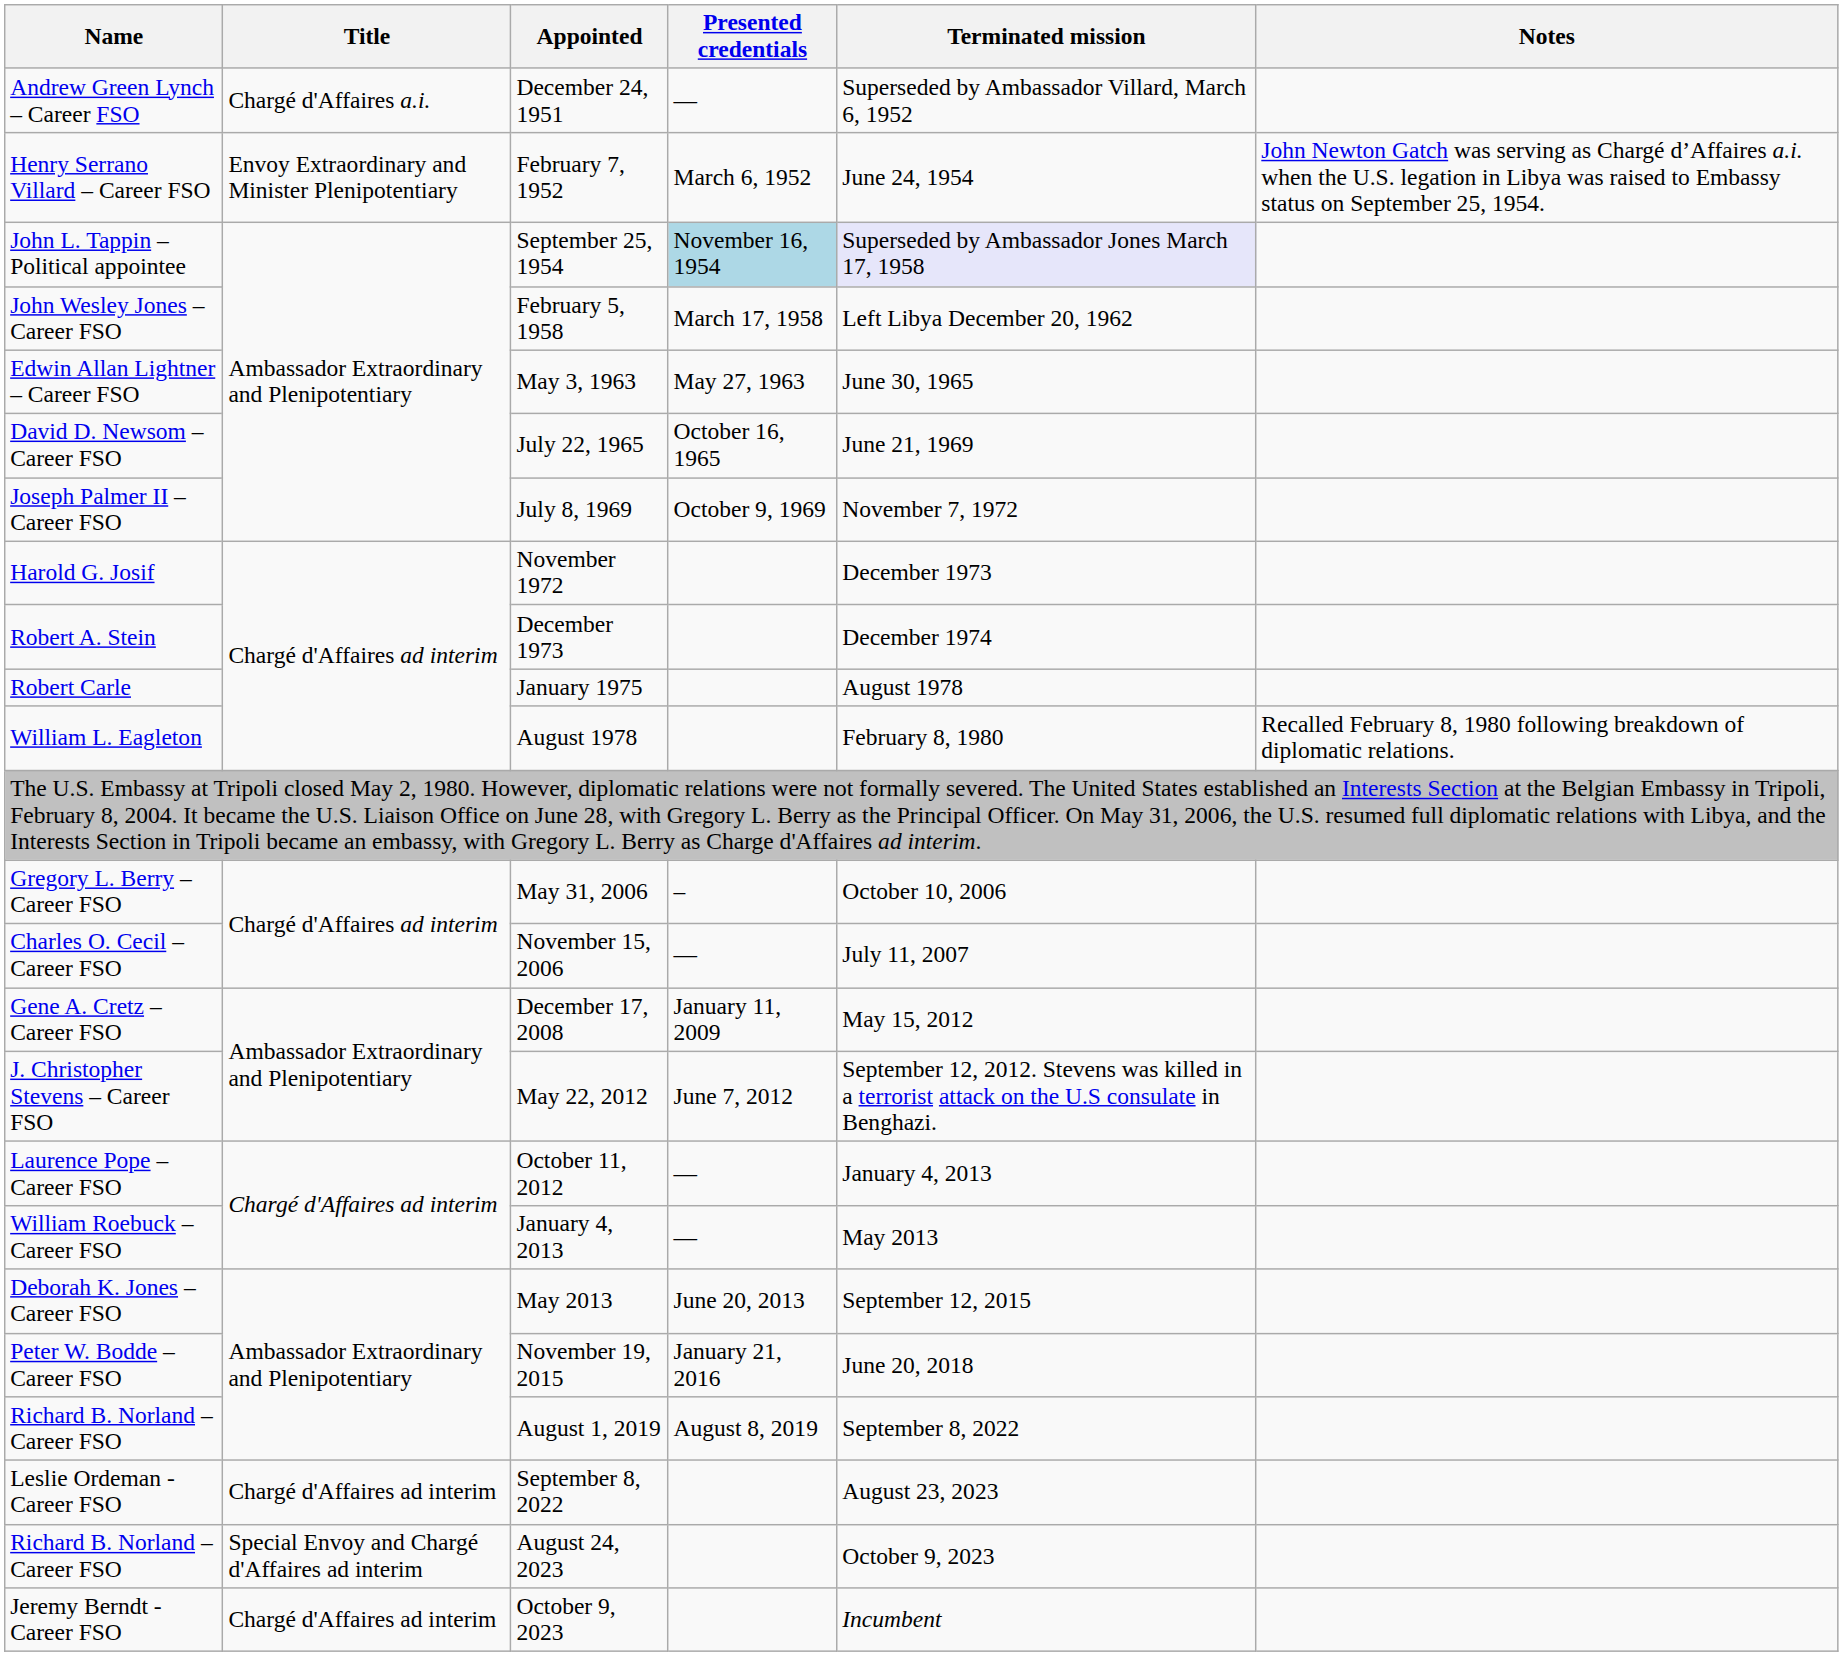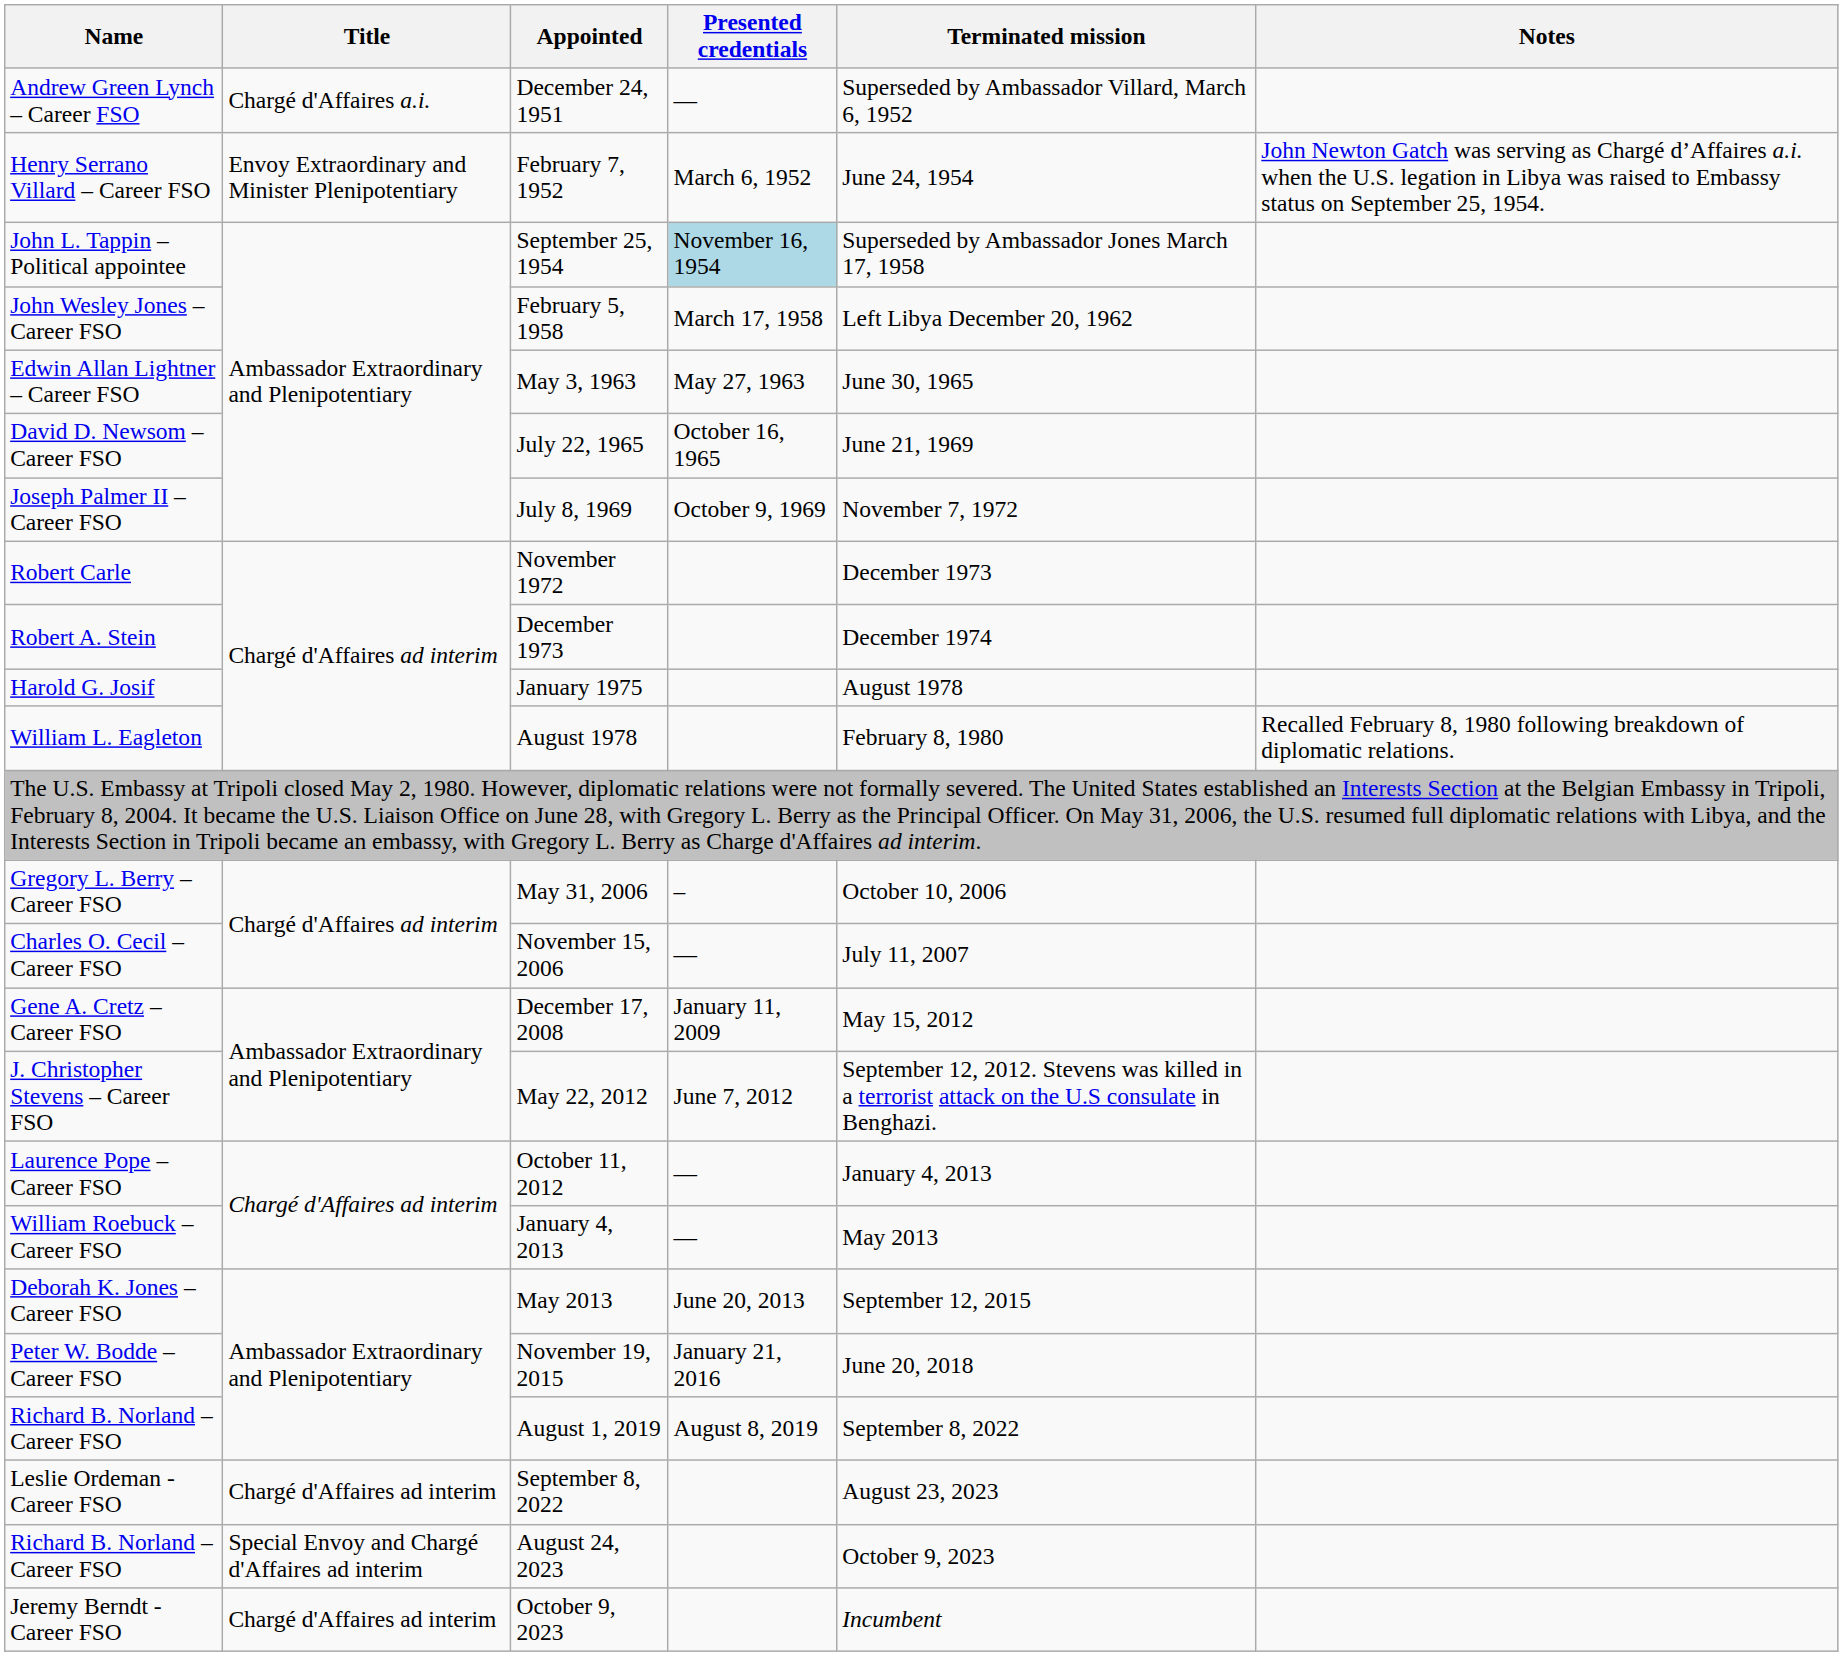 <table class="wikitable">
 <tr>
 <th>Name</th>
 <th>Title</th>
 <th>Appointed</th>
 <th><a href='#'>Presented credentials</a></th>
 <th>Terminated mission</th>
 <th>Notes</th>
 </tr>
 <tr>
 <td><a href='#'>Andrew Green Lynch</a> – Career <a href='#'>FSO</a></td>
 <td>Chargé d'Affaires <em>a.i.</em></td>
 <td>December 24, 1951</td>
 <td>— </td>
 <td>Superseded by Ambassador Villard, March 6, 1952</td>
 <td></td>
 </tr>
 <tr>
 <td><a href='#'>Henry Serrano Villard</a> – Career FSO</td>
 <td>Envoy Extraordinary and Minister Plenipotentiary</td>
 <td>February 7, 1952</td>
 <td>March 6, 1952</td>
 <td>June 24, 1954</td>
 <td><a href='#'>John Newton Gatch</a> was serving as Chargé d’Affaires <em>a.i.</em> when the U.S. legation in Libya was raised to Embassy status on September 25, 1954.</td>
 </tr>
 <tr>
 <td><a href='#'>John L. Tappin</a> – Political appointee</td>
 <td rowspan="5">Ambassador Extraordinary and Plenipotentiary</td>
 <td>September 25, 1954</td>
 <td style="background: lightblue;">November 16, 1954</td>
-<td style="background: lavender;">Superseded by Ambassador Jones March 17, 1958</td>
+<td>Superseded by Ambassador Jones March 17, 1958</td>
 <td></td>
 </tr>
 <tr>
 <td><a href='#'>John Wesley Jones</a> – Career FSO</td>
 <td>February 5, 1958</td>
 <td>March 17, 1958</td>
 <td>Left Libya December 20, 1962</td>
 <td></td>
 </tr>
 <tr>
 <td><a href='#'>Edwin Allan Lightner</a> – Career FSO</td>
 <td>May 3, 1963</td>
 <td>May 27, 1963</td>
 <td>June 30, 1965</td>
 <td></td>
 </tr>
 <tr>
 <td><a href='#'>David D. Newsom</a> – Career FSO</td>
 <td>July 22, 1965</td>
 <td>October 16, 1965</td>
 <td>June 21, 1969</td>
 <td></td>
 </tr>
 <tr>
 <td><a href='#'>Joseph Palmer II</a> – Career FSO</td>
 <td>July 8, 1969</td>
 <td>October 9, 1969</td>
 <td>November 7, 1972</td>
 <td></td>
 </tr>
 <tr>
-<td><a href='#'>Harold G. Josif</a></td>
+<td><a href='#'>Robert Carle</a></td>
 <td rowspan="4">Chargé d'Affaires <em>ad interim</em></td>
 <td>November 1972</td>
 <td></td>
 <td>December 1973</td>
 <td></td>
 </tr>
 <tr>
 <td><a href='#'>Robert A. Stein</a></td>
 <td>December 1973</td>
 <td></td>
 <td>December 1974</td>
 <td></td>
 </tr>
 <tr>
-<td><a href='#'>Robert Carle</a></td>
+<td><a href='#'>Harold G. Josif</a></td>
 <td>January 1975</td>
 <td></td>
 <td>August 1978</td>
 <td></td>
 </tr>
 <tr>
 <td><a href='#'>William L. Eagleton</a></td>
 <td>August 1978</td>
 <td></td>
 <td>February 8, 1980</td>
 <td>Recalled February 8, 1980 following breakdown of diplomatic relations.</td>
 </tr>
 <tr>
 <td colspan="6" style="background: silver;">The U.S. Embassy at Tripoli closed May 2, 1980. However, diplomatic relations were not formally severed.    The United States established an <a href='#'>Interests Section</a> at the Belgian Embassy in Tripoli, February 8, 2004. It became the U.S. Liaison Office on June 28, with Gregory L. Berry as the Principal Officer. On May 31, 2006, the U.S. resumed full diplomatic relations with Libya, and the Interests Section in Tripoli became an embassy, with Gregory L. Berry as Charge d'Affaires <em>ad interim</em>.</td>
 </tr>
 <tr>
 <td><a href='#'>Gregory L. Berry</a> – Career FSO</td>
 <td rowspan="2">Chargé d'Affaires <em>ad interim</em></td>
 <td>May 31, 2006</td>
 <td>–</td>
 <td>October 10, 2006</td>
 <td></td>
 </tr>
 <tr>
 <td><a href='#'>Charles O. Cecil</a> – Career FSO</td>
 <td>November 15, 2006</td>
 <td>—</td>
 <td>July 11, 2007</td>
 <td></td>
 </tr>
 <tr>
 <td><a href='#'>Gene A. Cretz</a> – Career FSO</td>
 <td rowspan="2">Ambassador Extraordinary and Plenipotentiary</td>
 <td>December 17, 2008</td>
 <td>January 11, 2009</td>
 <td>May 15, 2012</td>
 <td></td>
 </tr>
 <tr>
 <td><a href='#'>J. Christopher Stevens</a> – Career FSO</td>
 <td>May 22, 2012</td>
 <td>June 7, 2012</td>
 <td>September 12, 2012. Stevens was killed in a <a href='#'>terrorist</a> <a href='#'>attack on the U.S consulate</a> in Benghazi.</td>
 <td></td>
 </tr>
 <tr>
 <td><a href='#'>Laurence Pope</a> – Career FSO</td>
 <td rowspan="2"><em>Chargé d'Affaires ad interim</em></td>
 <td>October 11, 2012 </td>
 <td>—</td>
 <td>January 4, 2013</td>
 <td></td>
 </tr>
 <tr>
 <td><a href='#'>William Roebuck</a> – Career FSO</td>
 <td>January 4, 2013</td>
 <td>—</td>
 <td>May 2013</td>
 <td></td>
 </tr>
 <tr>
 <td><a href='#'>Deborah K. Jones</a> – Career FSO</td>
 <td rowspan="3">Ambassador Extraordinary and Plenipotentiary</td>
 <td>May 2013</td>
 <td>June 20, 2013</td>
 <td>September 12, 2015</td>
 <td></td>
 </tr>
 <tr>
 <td><a href='#'>Peter W. Bodde</a> – Career FSO</td>
 <td>November 19, 2015</td>
 <td>January 21, 2016</td>
 <td>June 20, 2018</td>
 <td></td>
 </tr>
 <tr>
 <td><a href='#'>Richard B. Norland</a> – Career FSO</td>
 <td>August 1, 2019</td>
 <td>August 8, 2019</td>
 <td>September 8, 2022</td>
 <td></td>
 </tr>
 <tr>
 <td>Leslie Ordeman - Career FSO</td>
 <td>Chargé d'Affaires ad interim</td>
 <td>September 8, 2022</td>
 <td></td>
 <td>August 23, 2023</td>
 <td></td>
 </tr>
 <tr>
 <td><a href='#'>Richard B. Norland</a> – Career FSO</td>
 <td>Special Envoy and Chargé d'Affaires ad interim</td>
 <td>August 24, 2023</td>
 <td></td>
 <td>October 9, 2023</td>
 <td></td>
 </tr>
 <tr>
 <td>Jeremy Berndt - Career FSO</td>
 <td>Chargé d'Affaires ad interim</td>
 <td>October 9, 2023</td>
 <td></td>
 <td><em>Incumbent</em></td>
 <td></td>
 </tr>
 </table>
